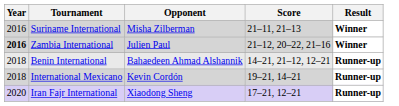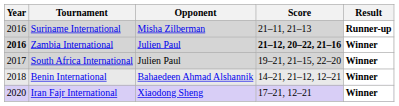 <table class="sortable wikitable" style="font-size: 90%;">
 <tr>
 <th>Year</th>
 <th>Tournament</th>
 <th>Opponent</th>
 <th>Score</th>
 <th>Result</th>
 </tr>
 <tr style="background:#D5D5D5">
 <td align="center">2016</td>
 <td align="left"><a href='#'>Suriname International</a></td>
 <td align="left"> <a href='#'>Misha Zilberman</a></td>
 <td align="left">21–11, 21–13</td>
-<td style="text-align:left; background:white"> <strong>Winner</strong></td>
+<td style="text-align:left; background:white"> <strong>Runner-up</strong></td>
 </tr>
 <tr style="background:#D5D5D5">
 <td align="center"><strong>2016</strong></td>
 <td align="left"><a href='#'>Zambia International</a></td>
 <td align="left"> <a href='#'>Julien Paul</a></td>
-<td align="left">21–12, 20–22, 21–16</td>
+<td align="left"><strong>21–12, 20–22, 21–16</strong></td>
+<td style="text-align:left; background:white"> <strong>Winner</strong></td>
+</tr>
+<tr style="background:#D5D5D5">
+<td align="center">2017</td>
+<td align="left"><a href='#'>South Africa International</a></td>
+<td align="left"> Julien Paul</td>
+<td align="left">19–21, 21–15, 22–20</td>
 <td style="text-align:left; background:white"> <strong>Winner</strong></td>
 </tr>
 <tr style="background:#E9E9E9">
 <td align="center">2018</td>
 <td align="left"><a href='#'>Benin International</a></td>
 <td align="left"> <a href='#'>Bahaedeen Ahmad Alshannik</a></td>
 <td align="left">14–21, 21–12, 12–21</td>
-<td style="text-align:left; background:white"> <strong>Runner-up</strong></td>
-</tr>
-<tr style="background:#D5D5D5">
-<td align="center">2018</td>
-<td align="left"><a href='#'>International Mexicano</a></td>
-<td align="left"> <a href='#'>Kevin Cordón</a></td>
-<td align="left">19–21, 14–21</td>
-<td style="text-align:left; background:white"> <strong>Runner-up</strong></td>
+<td style="text-align:left; background:white"> <strong>Winner</strong></td>
 </tr>
 <tr style="background:#D8CEF6">
 <td align="center">2020</td>
 <td align="left"><a href='#'>Iran Fajr International</a></td>
 <td align="left"> <a href='#'>Xiaodong Sheng</a></td>
 <td align="left">17–21, 12–21</td>
-<td style="text-align:left; background:white"> <strong>Runner-up</strong></td>
+<td style="text-align:left; background:white"> <strong>Winner</strong></td>
 </tr>
 </table>
